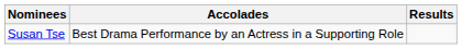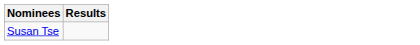 <table class="wikitable">
 <tr>
 <th>Nominees</th>
-<th>Accolades</th>
 <th>Results</th>
 </tr>
 <tr>
 <td><a href='#'>Susan Tse</a></td>
-<td>Best Drama Performance by an Actress in a Supporting Role</td>
 <td></td>
 </tr>
 </table>
